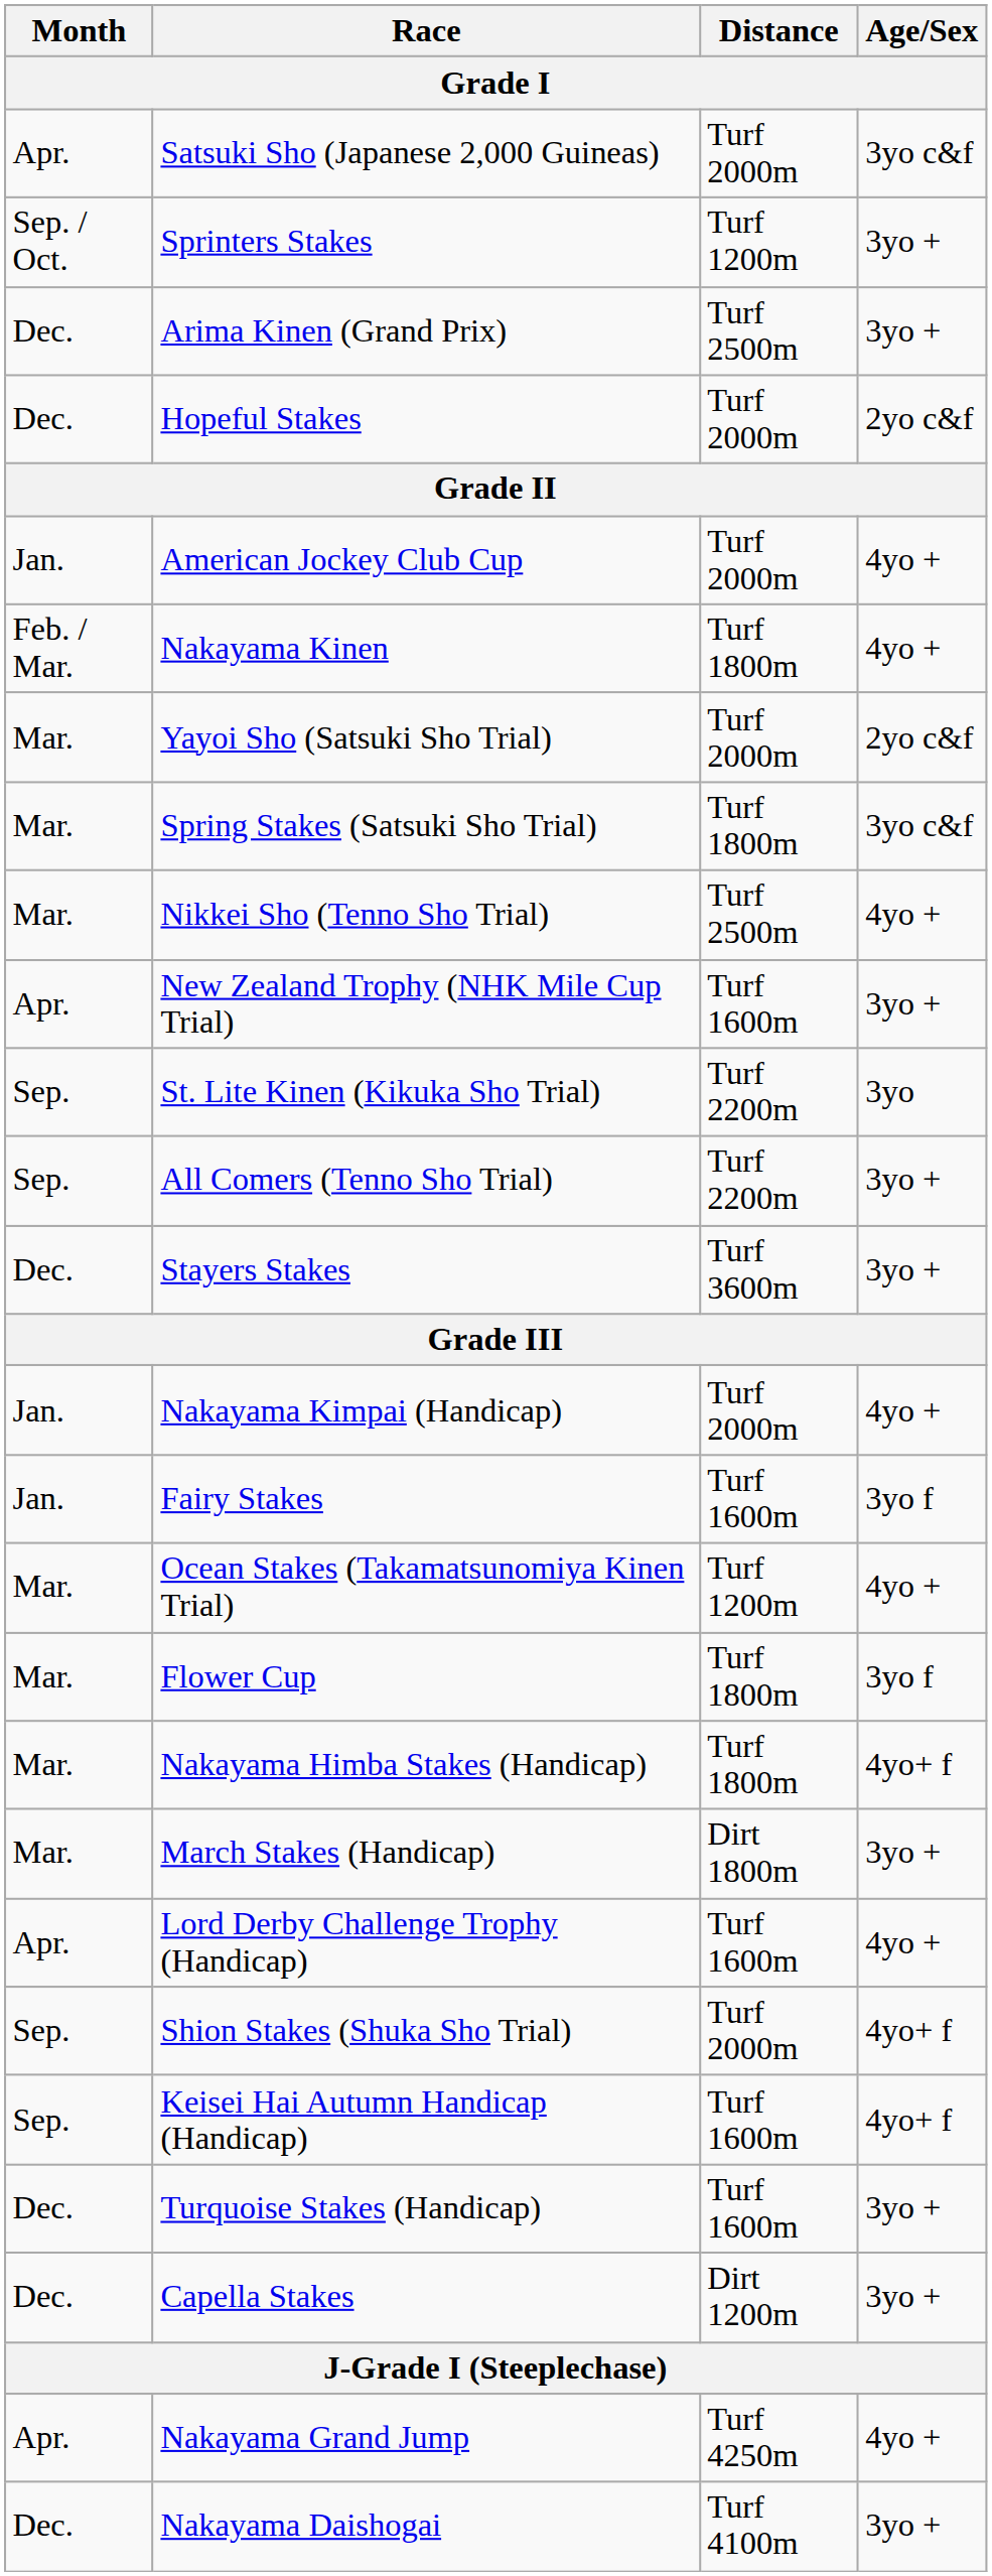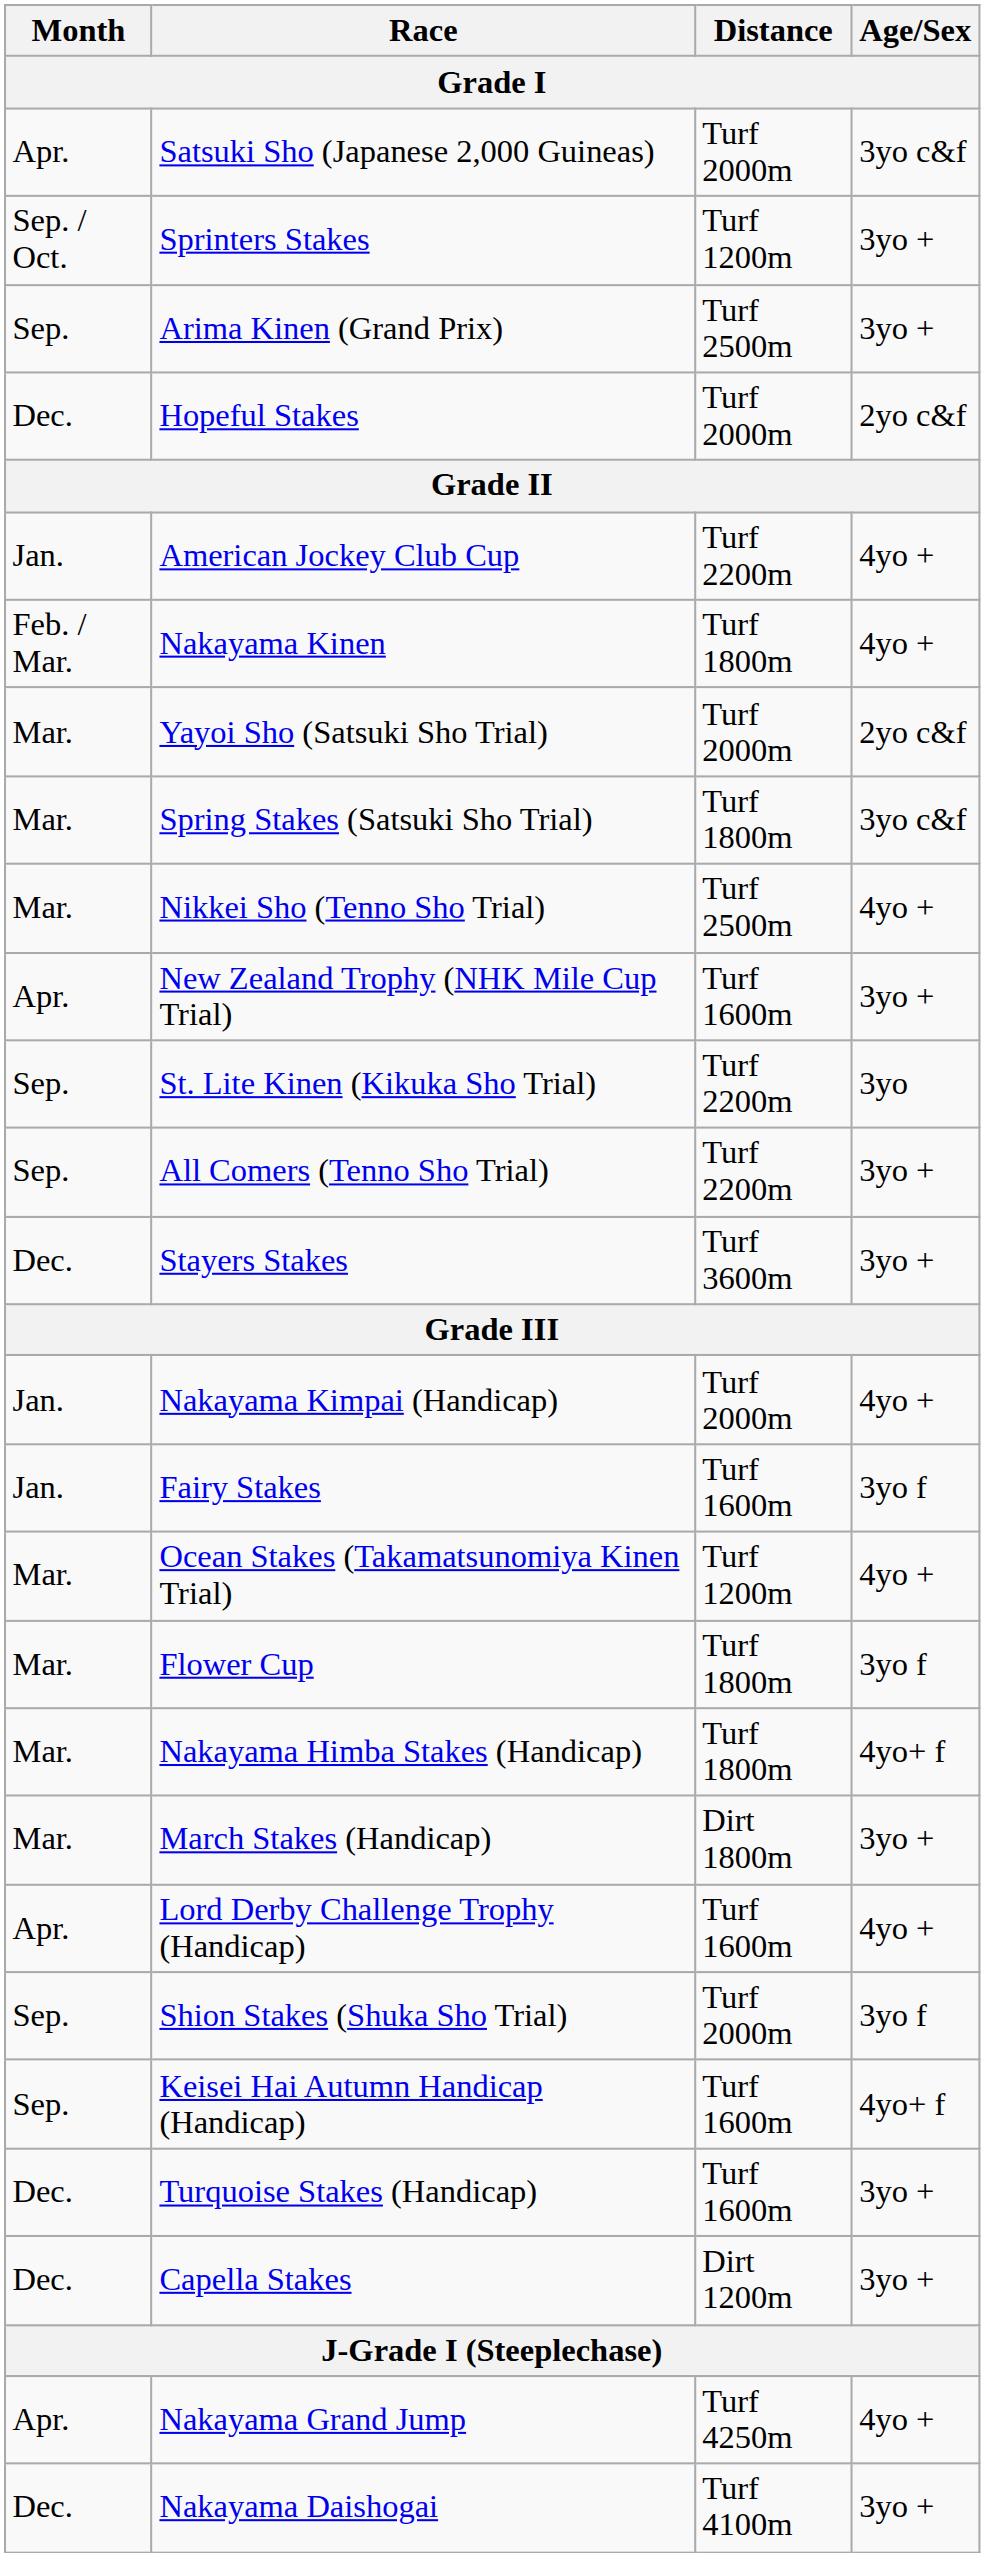 <table class=wikitable>
 <tr>
 <th style="width:65px"><strong>Month</strong></th>
 <th style="width:260px"><strong>Race</strong></th>
 <th style="width:70px"><strong>Distance</strong></th>
 <th><strong>Age/Sex</strong></th>
 </tr>
 <tr>
 <th colspan="4">Grade I</th>
 </tr>
 <tr>
 <td>Apr.</td>
 <td><a href='#'>Satsuki Sho</a> (Japanese 2,000 Guineas)</td>
 <td>Turf 2000m</td>
 <td>3yo c&f</td>
 </tr>
 <tr>
 <td>Sep. / Oct.</td>
 <td><a href='#'>Sprinters Stakes</a></td>
 <td>Turf 1200m</td>
 <td>3yo +</td>
 </tr>
 <tr>
-<td>Dec.</td>
+<td>Sep.</td>
 <td><a href='#'>Arima Kinen</a> (Grand Prix)</td>
 <td>Turf 2500m</td>
 <td>3yo +</td>
 </tr>
 <tr>
 <td>Dec.</td>
 <td><a href='#'>Hopeful Stakes</a></td>
 <td>Turf 2000m</td>
 <td>2yo c&f</td>
 </tr>
 <tr>
 <th colspan="4">Grade II</th>
 </tr>
 <tr>
 <td>Jan.</td>
 <td><a href='#'>American Jockey Club Cup</a></td>
-<td>Turf 2000m</td>
+<td>Turf 2200m</td>
 <td>4yo +</td>
 </tr>
 <tr>
 <td>Feb. / Mar.</td>
 <td><a href='#'>Nakayama Kinen</a></td>
 <td>Turf 1800m</td>
 <td>4yo +</td>
 </tr>
 <tr>
 <td>Mar.</td>
 <td><a href='#'>Yayoi Sho</a> (Satsuki Sho Trial)</td>
 <td>Turf 2000m</td>
 <td>2yo c&f</td>
 </tr>
 <tr>
 <td>Mar.</td>
 <td><a href='#'>Spring Stakes</a> (Satsuki Sho Trial)</td>
 <td>Turf 1800m</td>
 <td>3yo c&f</td>
 </tr>
 <tr>
 <td>Mar.</td>
 <td><a href='#'>Nikkei Sho</a> (<a href='#'>Tenno Sho</a> Trial)</td>
 <td>Turf 2500m</td>
 <td>4yo +</td>
 </tr>
 <tr>
 <td>Apr.</td>
 <td><a href='#'>New Zealand Trophy</a> (<a href='#'>NHK Mile Cup</a> Trial)</td>
 <td>Turf 1600m</td>
 <td>3yo +</td>
 </tr>
 <tr>
 <td>Sep.</td>
 <td><a href='#'>St. Lite Kinen</a> (<a href='#'>Kikuka Sho</a> Trial)</td>
 <td>Turf 2200m</td>
 <td>3yo</td>
 </tr>
 <tr>
 <td>Sep.</td>
 <td><a href='#'>All Comers</a> (<a href='#'>Tenno Sho</a> Trial)</td>
 <td>Turf 2200m</td>
 <td>3yo +</td>
 </tr>
 <tr>
 <td>Dec.</td>
 <td><a href='#'>Stayers Stakes</a></td>
 <td>Turf 3600m</td>
 <td>3yo +</td>
 </tr>
 <tr>
 <th colspan="4">Grade III</th>
 </tr>
 <tr>
 <td>Jan.</td>
 <td><a href='#'>Nakayama Kimpai</a> (Handicap)</td>
 <td>Turf 2000m</td>
 <td>4yo +</td>
 </tr>
 <tr>
 <td>Jan.</td>
 <td><a href='#'>Fairy Stakes</a></td>
 <td>Turf 1600m</td>
 <td>3yo f</td>
 </tr>
 <tr>
 <td>Mar.</td>
 <td><a href='#'>Ocean Stakes</a> (<a href='#'>Takamatsunomiya Kinen</a> Trial)</td>
 <td>Turf 1200m</td>
 <td>4yo +</td>
 </tr>
 <tr>
 <td>Mar.</td>
 <td><a href='#'>Flower Cup</a></td>
 <td>Turf 1800m</td>
 <td>3yo f</td>
 </tr>
 <tr>
 <td>Mar.</td>
 <td><a href='#'>Nakayama Himba Stakes</a> (Handicap)</td>
 <td>Turf 1800m</td>
 <td>4yo+ f</td>
 </tr>
 <tr>
 <td>Mar.</td>
 <td><a href='#'>March Stakes</a> (Handicap)</td>
 <td>Dirt 1800m</td>
 <td>3yo +</td>
 </tr>
 <tr>
 <td>Apr.</td>
 <td><a href='#'>Lord Derby Challenge Trophy</a> (Handicap)</td>
 <td>Turf 1600m</td>
 <td>4yo +</td>
 </tr>
 <tr>
 <td>Sep.</td>
 <td><a href='#'>Shion Stakes</a> (<a href='#'>Shuka Sho</a> Trial)</td>
 <td>Turf 2000m</td>
-<td>4yo+ f</td>
+<td>3yo f</td>
 </tr>
 <tr>
 <td>Sep.</td>
 <td><a href='#'>Keisei Hai Autumn Handicap</a> (Handicap)</td>
 <td>Turf 1600m</td>
 <td>4yo+ f</td>
 </tr>
 <tr>
 <td>Dec.</td>
 <td><a href='#'>Turquoise Stakes</a> (Handicap)</td>
 <td>Turf 1600m</td>
 <td>3yo +</td>
 </tr>
 <tr>
 <td>Dec.</td>
 <td><a href='#'>Capella Stakes</a></td>
 <td>Dirt 1200m</td>
 <td>3yo +</td>
 </tr>
 <tr>
 <th colspan="4">J-Grade I (Steeplechase)</th>
 </tr>
 <tr>
 <td>Apr.</td>
 <td><a href='#'>Nakayama Grand Jump</a></td>
 <td>Turf 4250m</td>
 <td>4yo +</td>
 </tr>
 <tr>
 <td>Dec.</td>
 <td><a href='#'>Nakayama Daishogai</a></td>
 <td>Turf 4100m</td>
 <td>3yo +</td>
 </tr>
 </table>
